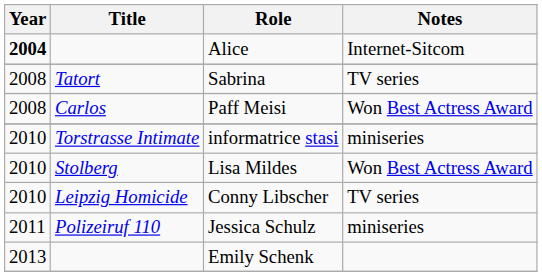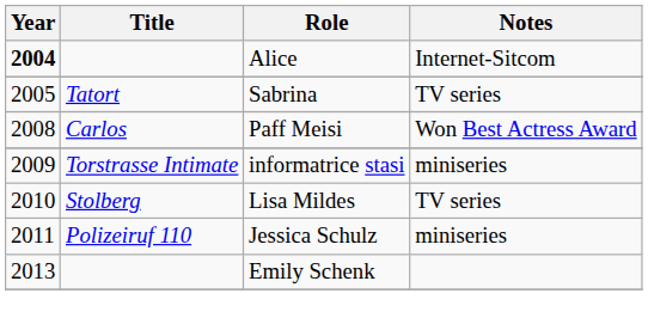 <table class="wikitable sortable">
 <tr>
 <th>Year</th>
 <th>Title</th>
 <th>Role</th>
 <th>Notes</th>
 </tr>
 <tr>
 <td><strong>2004</strong></td>
 <td><em></em></td>
 <td>Alice</td>
 <td>Internet-Sitcom</td>
 </tr>
 <tr>
 </tr>
 <tr>
-<td>2008</td>
+<td>2005</td>
 <td><em><a href='#'>Tatort</a></em></td>
 <td>Sabrina</td>
 <td>TV series</td>
 </tr>
 <tr>
 </tr>
 <tr>
 <td>2008</td>
 <td><em><a href='#'>Carlos</a></em></td>
 <td>Paff Meisi</td>
 <td>Won <a href='#'>Best Actress Award</a></td>
 </tr>
 <tr>
 </tr>
 <tr>
-<td>2010</td>
+<td>2009</td>
 <td><em><a href='#'>Torstrasse Intimate</a></em></td>
 <td>informatrice <a href='#'>stasi</a></td>
 <td>miniseries</td>
 </tr>
 <tr>
 <td>2010</td>
 <td><em><a href='#'>Stolberg</a></em></td>
 <td>Lisa Mildes</td>
-<td>Won <a href='#'>Best Actress Award</a></td>
-</tr>
-<tr>
-<td>2010</td>
-<td><em><a href='#'>Leipzig Homicide</a></em></td>
-<td>Conny Libscher</td>
 <td>TV series</td>
 </tr>
 <tr>
 <td>2011</td>
 <td><em><a href='#'>Polizeiruf 110</a></em></td>
 <td>Jessica Schulz</td>
 <td>miniseries</td>
 </tr>
 <tr>
 <td>2013</td>
 <td><em></em></td>
 <td>Emily Schenk</td>
 <td></td>
 </tr>
 <tr>
 </tr>
 </table>
